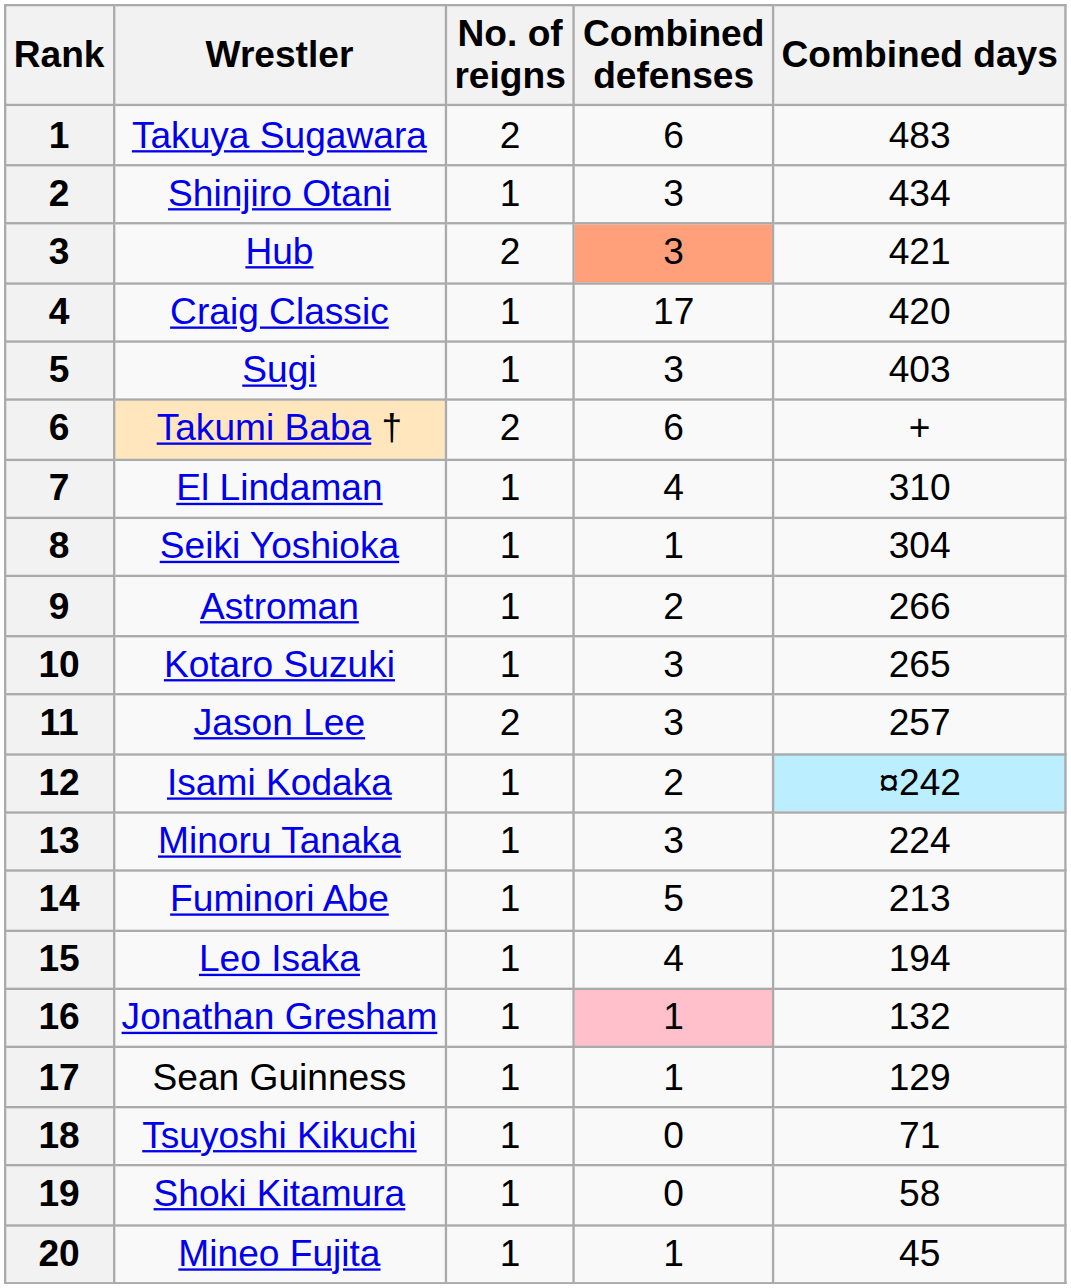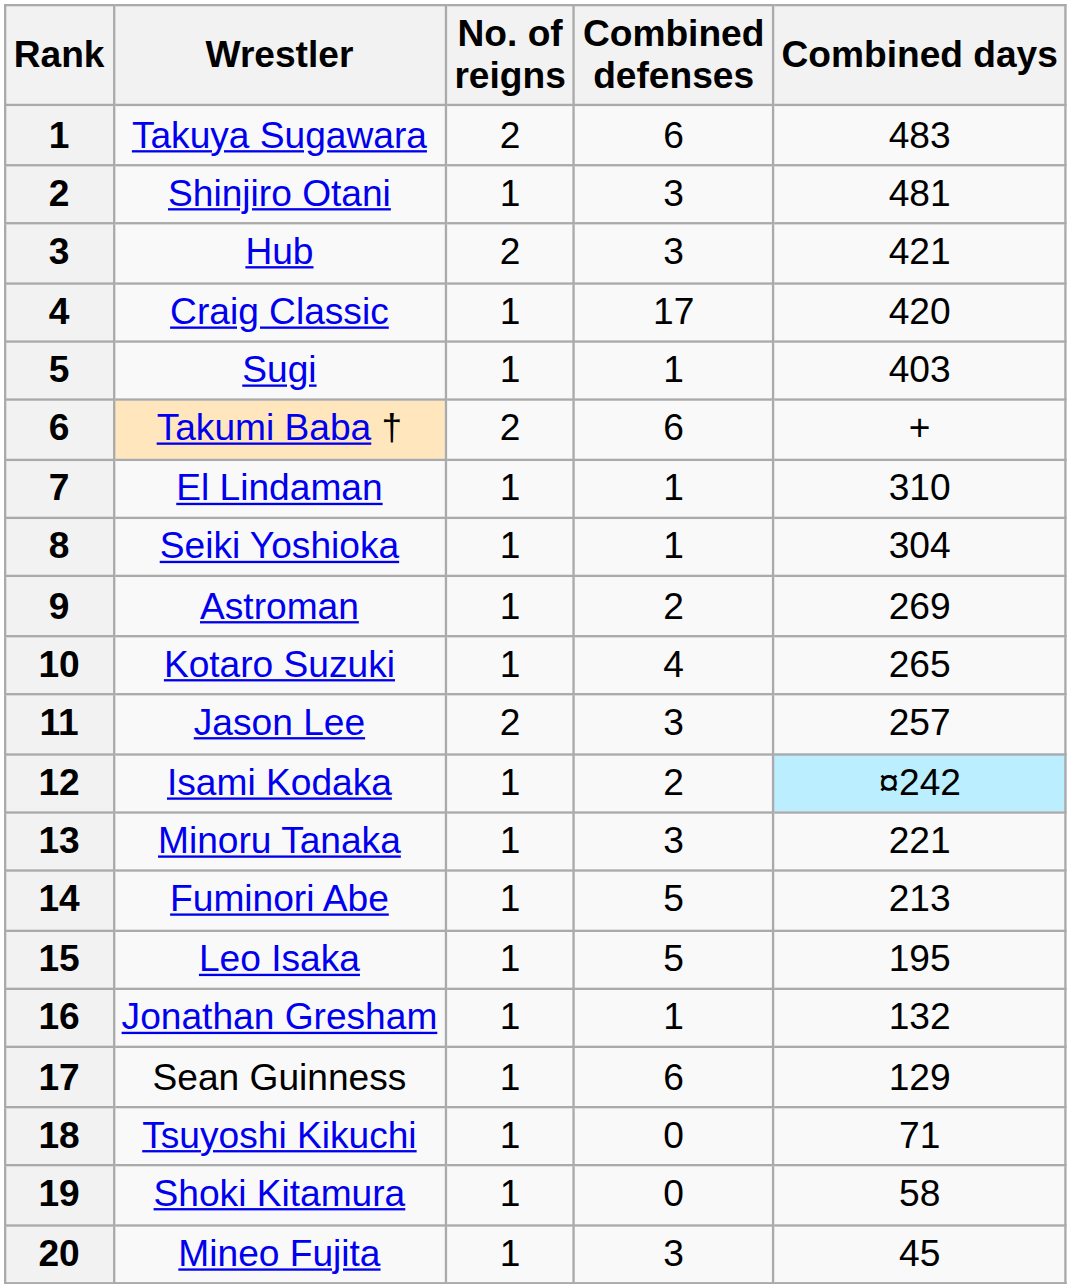 <table class="wikitable sortable" style="text-align:center">
 <tr>
 <th>Rank</th>
 <th>Wrestler</th>
 <th>No. of<br>reigns</th>
 <th>Combined<br>defenses</th>
 <th>Combined days</th>
 </tr>
 <tr>
 <th>1</th>
 <td><a href='#'>Takuya Sugawara</a></td>
 <td>2</td>
 <td>6</td>
 <td>483</td>
 </tr>
 <tr>
 <th>2</th>
 <td><a href='#'>Shinjiro Otani</a></td>
 <td>1</td>
 <td>3</td>
-<td>434</td>
+<td>481</td>
 </tr>
 <tr>
 <th>3</th>
 <td><a href='#'>Hub</a></td>
 <td>2</td>
-<td style="background: lightsalmon;">3</td>
+<td>3</td>
 <td>421</td>
 </tr>
 <tr>
 <th>4</th>
 <td><a href='#'>Craig Classic</a></td>
 <td>1</td>
 <td>17</td>
 <td>420</td>
 </tr>
 <tr>
 <th>5</th>
 <td><a href='#'>Sugi</a></td>
 <td>1</td>
-<td>3</td>
+<td>1</td>
 <td>403</td>
 </tr>
 <tr>
 <th>6</th>
 <td style="background-color:#FFE6BD"><a href='#'>Takumi Baba</a> †</td>
 <td>2</td>
 <td>6</td>
 <td>+</td>
 </tr>
 <tr>
 <th>7</th>
 <td><a href='#'>El Lindaman</a></td>
 <td>1</td>
-<td>4</td>
+<td>1</td>
 <td>310</td>
 </tr>
 <tr>
 <th>8</th>
 <td><a href='#'>Seiki Yoshioka</a></td>
 <td>1</td>
 <td>1</td>
 <td>304</td>
 </tr>
 <tr>
 <th>9</th>
 <td><a href='#'>Astroman</a></td>
 <td>1</td>
 <td>2</td>
-<td>266</td>
+<td>269</td>
 </tr>
 <tr>
 <th>10</th>
 <td><a href='#'>Kotaro Suzuki</a></td>
 <td>1</td>
-<td>3</td>
+<td>4</td>
 <td>265</td>
 </tr>
 <tr>
 <th>11</th>
 <td><a href='#'>Jason Lee</a></td>
 <td>2</td>
 <td>3</td>
 <td>257</td>
 </tr>
 <tr>
 <th>12</th>
 <td><a href='#'>Isami Kodaka</a></td>
 <td>1</td>
 <td>2</td>
 <td style="background-color:#bbeeff">¤242</td>
 </tr>
 <tr>
 <th>13</th>
 <td><a href='#'>Minoru Tanaka</a></td>
 <td>1</td>
 <td>3</td>
-<td>224</td>
+<td>221</td>
 </tr>
 <tr>
 <th>14</th>
 <td><a href='#'>Fuminori Abe</a></td>
 <td>1</td>
 <td>5</td>
 <td>213</td>
 </tr>
 <tr>
 <th>15</th>
 <td><a href='#'>Leo Isaka</a></td>
 <td>1</td>
-<td>4</td>
-<td>194</td>
+<td>5</td>
+<td>195</td>
 </tr>
 <tr>
 <th>16</th>
 <td><a href='#'>Jonathan Gresham</a></td>
 <td>1</td>
-<td style="background: pink;">1</td>
+<td>1</td>
 <td>132</td>
 </tr>
 <tr>
 <th>17</th>
 <td>Sean Guinness</td>
 <td>1</td>
-<td>1</td>
+<td>6</td>
 <td>129</td>
 </tr>
 <tr>
 <th>18</th>
 <td><a href='#'>Tsuyoshi Kikuchi</a></td>
 <td>1</td>
 <td>0</td>
 <td>71</td>
 </tr>
 <tr>
 <th>19</th>
 <td><a href='#'>Shoki Kitamura</a></td>
 <td>1</td>
 <td>0</td>
 <td>58</td>
 </tr>
 <tr>
 <th>20</th>
 <td><a href='#'>Mineo Fujita</a></td>
 <td>1</td>
-<td>1</td>
+<td>3</td>
 <td>45</td>
 </tr>
 <tr>
 </tr>
 </table>
